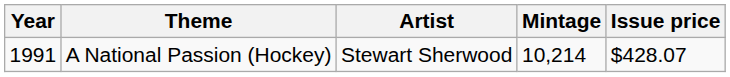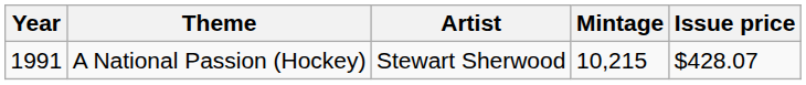 <table class="wikitable">
 <tr>
 <th>Year</th>
 <th>Theme</th>
 <th>Artist</th>
 <th>Mintage</th>
 <th>Issue price</th>
 </tr>
 <tr>
 <td>1991</td>
 <td>A National Passion (Hockey)</td>
 <td>Stewart Sherwood</td>
-<td>10,214</td>
+<td>10,215</td>
 <td>$428.07</td>
 </tr>
 </table>
